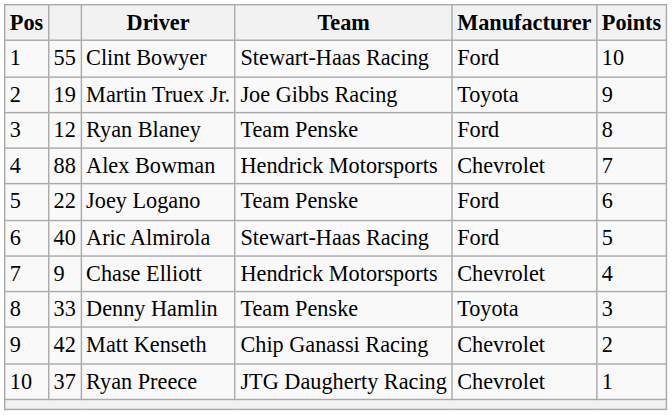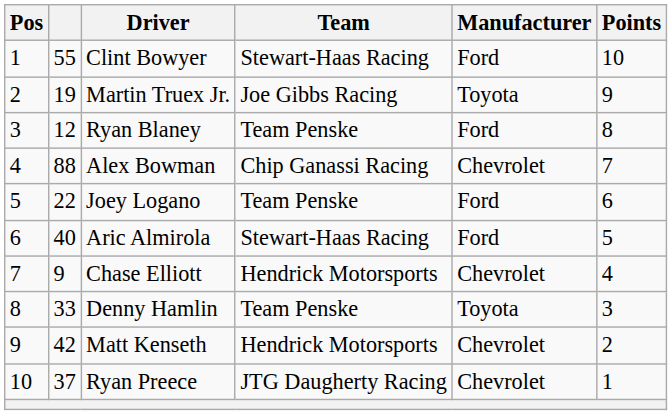 <table class="wikitable" style="font-size:98%">
 <tr>
 <th>Pos</th>
 <th></th>
 <th>Driver</th>
 <th>Team</th>
 <th>Manufacturer</th>
 <th>Points</th>
 </tr>
 <tr>
 <td>1</td>
 <td>55</td>
 <td>Clint Bowyer</td>
 <td>Stewart-Haas Racing</td>
 <td>Ford</td>
 <td>10</td>
 </tr>
 <tr>
 <td>2</td>
 <td>19</td>
 <td>Martin Truex Jr.</td>
 <td>Joe Gibbs Racing</td>
 <td>Toyota</td>
 <td>9</td>
 </tr>
 <tr>
 <td>3</td>
 <td>12</td>
 <td>Ryan Blaney</td>
 <td>Team Penske</td>
 <td>Ford</td>
 <td>8</td>
 </tr>
 <tr>
 <td>4</td>
 <td>88</td>
 <td>Alex Bowman</td>
-<td>Hendrick Motorsports</td>
+<td>Chip Ganassi Racing</td>
 <td>Chevrolet</td>
 <td>7</td>
 </tr>
 <tr>
 <td>5</td>
 <td>22</td>
 <td>Joey Logano</td>
 <td>Team Penske</td>
 <td>Ford</td>
 <td>6</td>
 </tr>
 <tr>
 <td>6</td>
 <td>40</td>
 <td>Aric Almirola</td>
 <td>Stewart-Haas Racing</td>
 <td>Ford</td>
 <td>5</td>
 </tr>
 <tr>
 <td>7</td>
 <td>9</td>
 <td>Chase Elliott</td>
 <td>Hendrick Motorsports</td>
 <td>Chevrolet</td>
 <td>4</td>
 </tr>
 <tr>
 <td>8</td>
 <td>33</td>
 <td>Denny Hamlin</td>
 <td>Team Penske</td>
 <td>Toyota</td>
 <td>3</td>
 </tr>
 <tr>
 <td>9</td>
 <td>42</td>
 <td>Matt Kenseth</td>
-<td>Chip Ganassi Racing</td>
+<td>Hendrick Motorsports</td>
 <td>Chevrolet</td>
 <td>2</td>
 </tr>
 <tr>
 <td>10</td>
 <td>37</td>
 <td>Ryan Preece</td>
 <td>JTG Daugherty Racing</td>
 <td>Chevrolet</td>
 <td>1</td>
 </tr>
 <tr>
 <th colspan="6"></th>
 </tr>
 </table>
